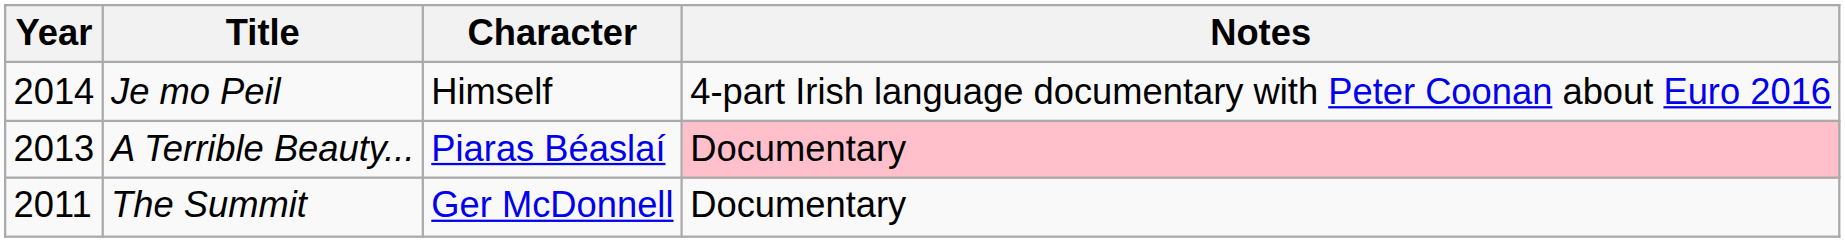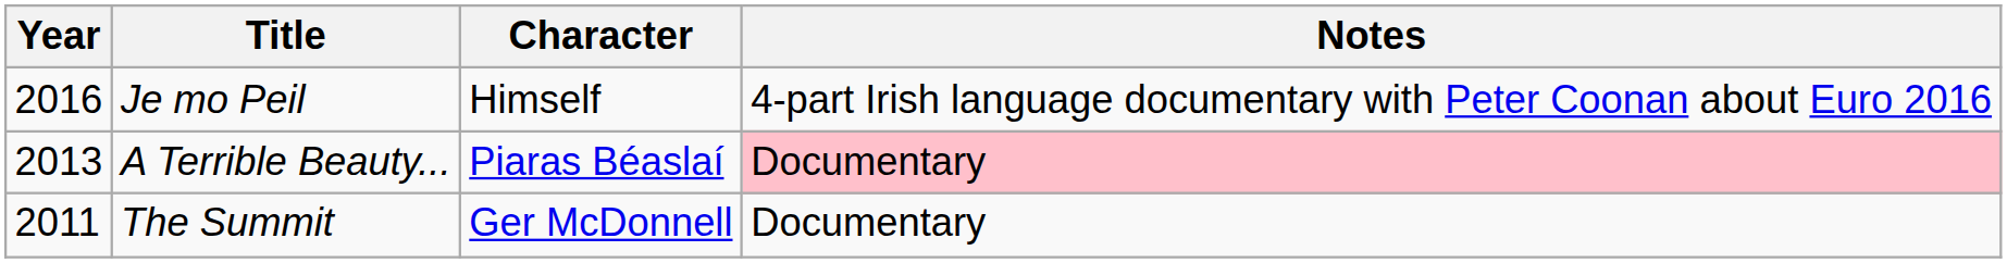 <table class="wikitable">
 <tr>
 <th>Year</th>
 <th>Title</th>
 <th>Character</th>
 <th>Notes</th>
 </tr>
 <tr>
-<td>2014</td>
+<td>2016</td>
 <td><em>Je mo Peil</em></td>
 <td>Himself</td>
 <td>4-part Irish language documentary with <a href='#'>Peter Coonan</a> about <a href='#'>Euro 2016</a></td>
 </tr>
 <tr>
 <td>2013</td>
 <td><em>A Terrible Beauty...</em></td>
 <td><a href='#'>Piaras Béaslaí</a></td>
 <td style="background: pink;">Documentary</td>
 </tr>
 <tr>
 <td>2011</td>
 <td><em>The Summit</em></td>
 <td><a href='#'>Ger McDonnell</a></td>
 <td>Documentary</td>
 </tr>
 </table>
